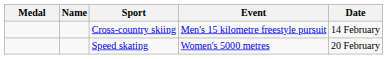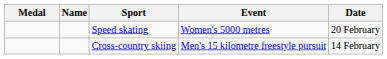 <table class="wikitable sortable" style="font-size:90%">
 <tr>
 <th style="width:5em">Medal</th>
 <th>Name</th>
 <th>Sport</th>
 <th>Event</th>
 <th>Date</th>
 </tr>
 <tr>
 <td></td>
 <td></td>
+<td><a href='#'>Speed skating</a></td>
+<td><a href='#'>Women's 5000 metres</a></td>
+<td>20 February</td>
+</tr>
+<tr>
+<td></td>
+<td></td>
 <td><a href='#'>Cross-country skiing</a></td>
 <td><a href='#'>Men's 15 kilometre freestyle pursuit</a></td>
 <td>14 February</td>
 </tr>
-<tr>
-<td></td>
-<td></td>
-<td><a href='#'>Speed skating</a></td>
-<td><a href='#'>Women's 5000 metres</a></td>
-<td>20 February</td>
-</tr>
 </table>
